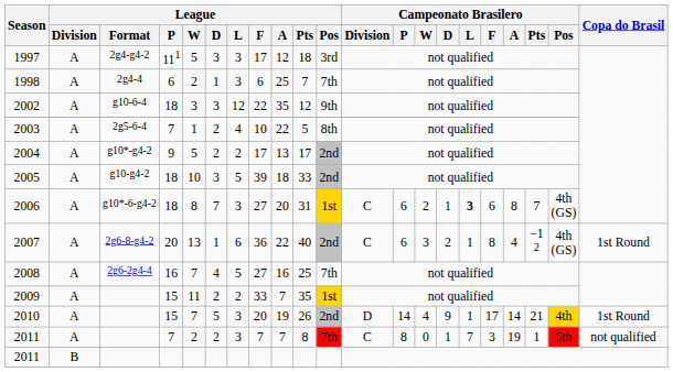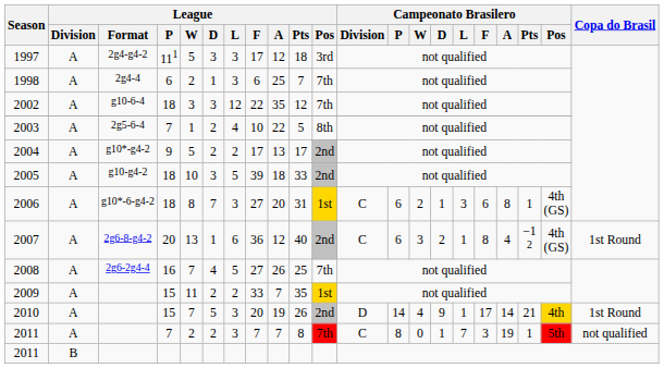 <table class="wikitable" style="text-align: center">
 <tr>
 <th rowspan="2">Season</th>
 <th colspan="10">League</th>
 <th colspan="9">Campeonato Brasilero</th>
 <th rowspan="2"><a href='#'>Copa do Brasil</a></th>
 </tr>
 <tr>
 <th>Division</th>
 <th>Format</th>
 <th width="20">P</th>
 <th width="20">W</th>
 <th width="20">D</th>
 <th width="20">L</th>
 <th width="20">F</th>
 <th width="20">A</th>
 <th width="20">Pts</th>
 <th width="20">Pos</th>
 <th width="30">Division</th>
 <th width="20">P</th>
 <th width="20">W</th>
 <th width="20">D</th>
 <th width="20">L</th>
 <th width="20">F</th>
 <th width="20">A</th>
 <th width="20">Pts</th>
 <th width="30">Pos</th>
 </tr>
 <tr>
 <td>1997</td>
 <td>A</td>
 <td><sup>2g4-g4-2</sup></td>
 <td>11<sup>1</sup></td>
 <td>5</td>
 <td>3</td>
 <td>3</td>
 <td>17</td>
 <td>12</td>
 <td>18</td>
 <td>3rd</td>
 <td colspan="9">not qualified</td>
 </tr>
 <tr>
 <td>1998</td>
 <td>A</td>
 <td><sup>2g4-4</sup></td>
 <td>6</td>
 <td>2</td>
 <td>1</td>
 <td>3</td>
 <td>6</td>
 <td>25</td>
 <td>7</td>
 <td>7th</td>
 <td colspan="9">not qualified</td>
 </tr>
 <tr>
 <td>2002</td>
 <td>A</td>
 <td><sup>g10-6-4</sup></td>
 <td>18</td>
 <td>3</td>
 <td>3</td>
 <td>12</td>
 <td>22</td>
 <td>35</td>
 <td>12</td>
-<td>9th</td>
+<td>7th</td>
 <td colspan="9">not qualified</td>
 </tr>
 <tr>
 </tr>
 <tr>
 <td>2003</td>
 <td>A</td>
 <td><sup>2g5-6-4</sup></td>
 <td>7</td>
 <td>1</td>
 <td>2</td>
 <td>4</td>
 <td>10</td>
 <td>22</td>
 <td>5</td>
 <td>8th</td>
 <td colspan="9">not qualified</td>
 </tr>
 <tr>
 <td>2004</td>
 <td>A</td>
 <td><sup>g10*-g4-2</sup></td>
 <td>9</td>
 <td>5</td>
 <td>2</td>
 <td>2</td>
 <td>17</td>
 <td>13</td>
 <td>17</td>
 <td bgcolor=silver>2nd</td>
 <td colspan="9">not qualified</td>
 </tr>
 <tr>
 <td>2005</td>
 <td>A</td>
 <td><sup>g10-g4-2</sup></td>
 <td>18</td>
 <td>10</td>
 <td>3</td>
 <td>5</td>
 <td>39</td>
 <td>18</td>
 <td>33</td>
 <td bgcolor=silver>2nd</td>
 <td colspan="9">not qualified</td>
 </tr>
 <tr>
 <td>2006</td>
 <td>A</td>
 <td><sup>g10*-6-g4-2</sup></td>
 <td>18</td>
 <td>8</td>
 <td>7</td>
 <td>3</td>
 <td>27</td>
 <td>20</td>
 <td>31</td>
 <td bgcolor=gold>1st</td>
 <td>C</td>
 <td>6</td>
 <td>2</td>
 <td>1</td>
-<td><strong>3</strong></td>
+<td>3</td>
 <td>6</td>
 <td>8</td>
-<td>7</td>
+<td>1</td>
 <td>4th (GS)</td>
 </tr>
 <tr>
 <td>2007</td>
 <td>A</td>
 <td><sup><a href='#'>2g6-8-g4-2</a></sup></td>
 <td>20</td>
 <td>13</td>
 <td>1</td>
 <td>6</td>
 <td>36</td>
-<td>22</td>
+<td>12</td>
 <td>40</td>
 <td bgcolor=silver>2nd</td>
 <td>C</td>
 <td>6</td>
 <td>3</td>
 <td>2</td>
 <td>1</td>
 <td>8</td>
 <td>4</td>
 <td>−1<sup> 2</sup></td>
 <td>4th (GS)</td>
 <td>1st Round</td>
 </tr>
 <tr>
 <td>2008</td>
 <td>A</td>
 <td><sup><a href='#'>2g6-2g4-4</a></sup></td>
 <td>16</td>
 <td>7</td>
 <td>4</td>
 <td>5</td>
 <td>27</td>
-<td>16</td>
+<td>26</td>
 <td>25</td>
 <td>7th</td>
 <td colspan="9">not qualified</td>
 </tr>
 <tr>
 <td>2009</td>
 <td>A</td>
 <td><sup></sup></td>
 <td>15</td>
 <td>11</td>
 <td>2</td>
 <td>2</td>
 <td>33</td>
 <td>7</td>
 <td>35</td>
 <td bgcolor=gold>1st</td>
 <td colspan="9">not qualified</td>
 </tr>
 <tr>
 <td>2010</td>
 <td>A</td>
 <td><sup></sup></td>
 <td>15</td>
 <td>7</td>
 <td>5</td>
 <td>3</td>
 <td>20</td>
 <td>19</td>
 <td>26</td>
 <td bgcolor=silver>2nd</td>
 <td>D</td>
 <td>14</td>
 <td>4</td>
 <td>9</td>
 <td>1</td>
 <td>17</td>
 <td>14</td>
 <td>21</td>
 <td bgcolor=gold>4th</td>
 <td>1st Round</td>
 </tr>
 <tr>
 <td>2011</td>
 <td>A</td>
 <td><sup> </sup></td>
 <td>7</td>
 <td>2</td>
 <td>2</td>
 <td>3</td>
 <td>7</td>
 <td>7</td>
 <td>8</td>
 <td bgcolor=red>7th</td>
 <td>C</td>
 <td>8</td>
 <td>0</td>
 <td>1</td>
 <td>7</td>
 <td>3</td>
 <td>19</td>
 <td>1</td>
 <td bgcolor=red>5th</td>
 <td colspan="9">not qualified</td>
 </tr>
 <tr>
 <td>2011</td>
 <td>B</td>
 <td><sup> </sup></td>
 <td></td>
 <td></td>
 <td></td>
 <td></td>
 <td></td>
 <td></td>
 <td></td>
 <td></td>
 </tr>
 </table>
